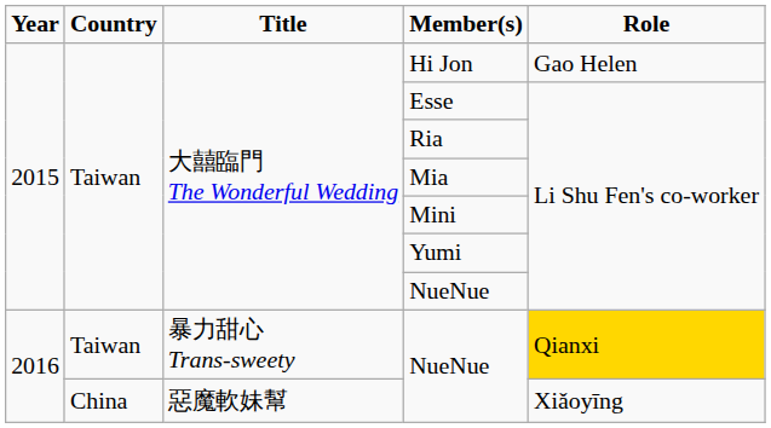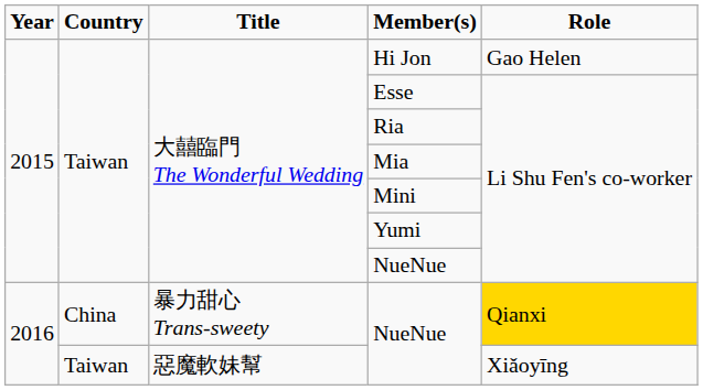 <table class="wikitable">
 <tr style="font-weight:bold; text-align:center;">
 <td>Year</td>
 <td>Country</td>
 <td>Title</td>
 <td>Member(s)</td>
 <td>Role</td>
 </tr>
 <tr>
 <td rowspan="7">2015</td>
 <td rowspan="7">Taiwan</td>
 <td rowspan="7">大囍臨門<br><em><a href='#'>The Wonderful Wedding</a></em></td>
 <td>Hi Jon</td>
 <td>Gao Helen</td>
 </tr>
 <tr>
 <td>Esse</td>
 <td rowspan="6">Li Shu Fen's co-worker</td>
 </tr>
 <tr>
 <td>Ria</td>
 </tr>
 <tr>
 <td>Mia</td>
 </tr>
 <tr>
 <td>Mini</td>
 </tr>
 <tr>
 <td>Yumi</td>
 </tr>
 <tr>
 <td>NueNue</td>
 </tr>
 <tr>
 <td rowspan="2">2016</td>
-<td>Taiwan</td>
+<td>China</td>
 <td>暴力甜心<br><em>Trans-sweety</em></td>
 <td rowspan="2">NueNue</td>
 <td style="background: gold;">Qianxi</td>
 </tr>
 <tr>
-<td>China</td>
+<td>Taiwan</td>
 <td>惡魔軟妹幫</td>
 <td>Xiǎoyīng</td>
 </tr>
 </table>
